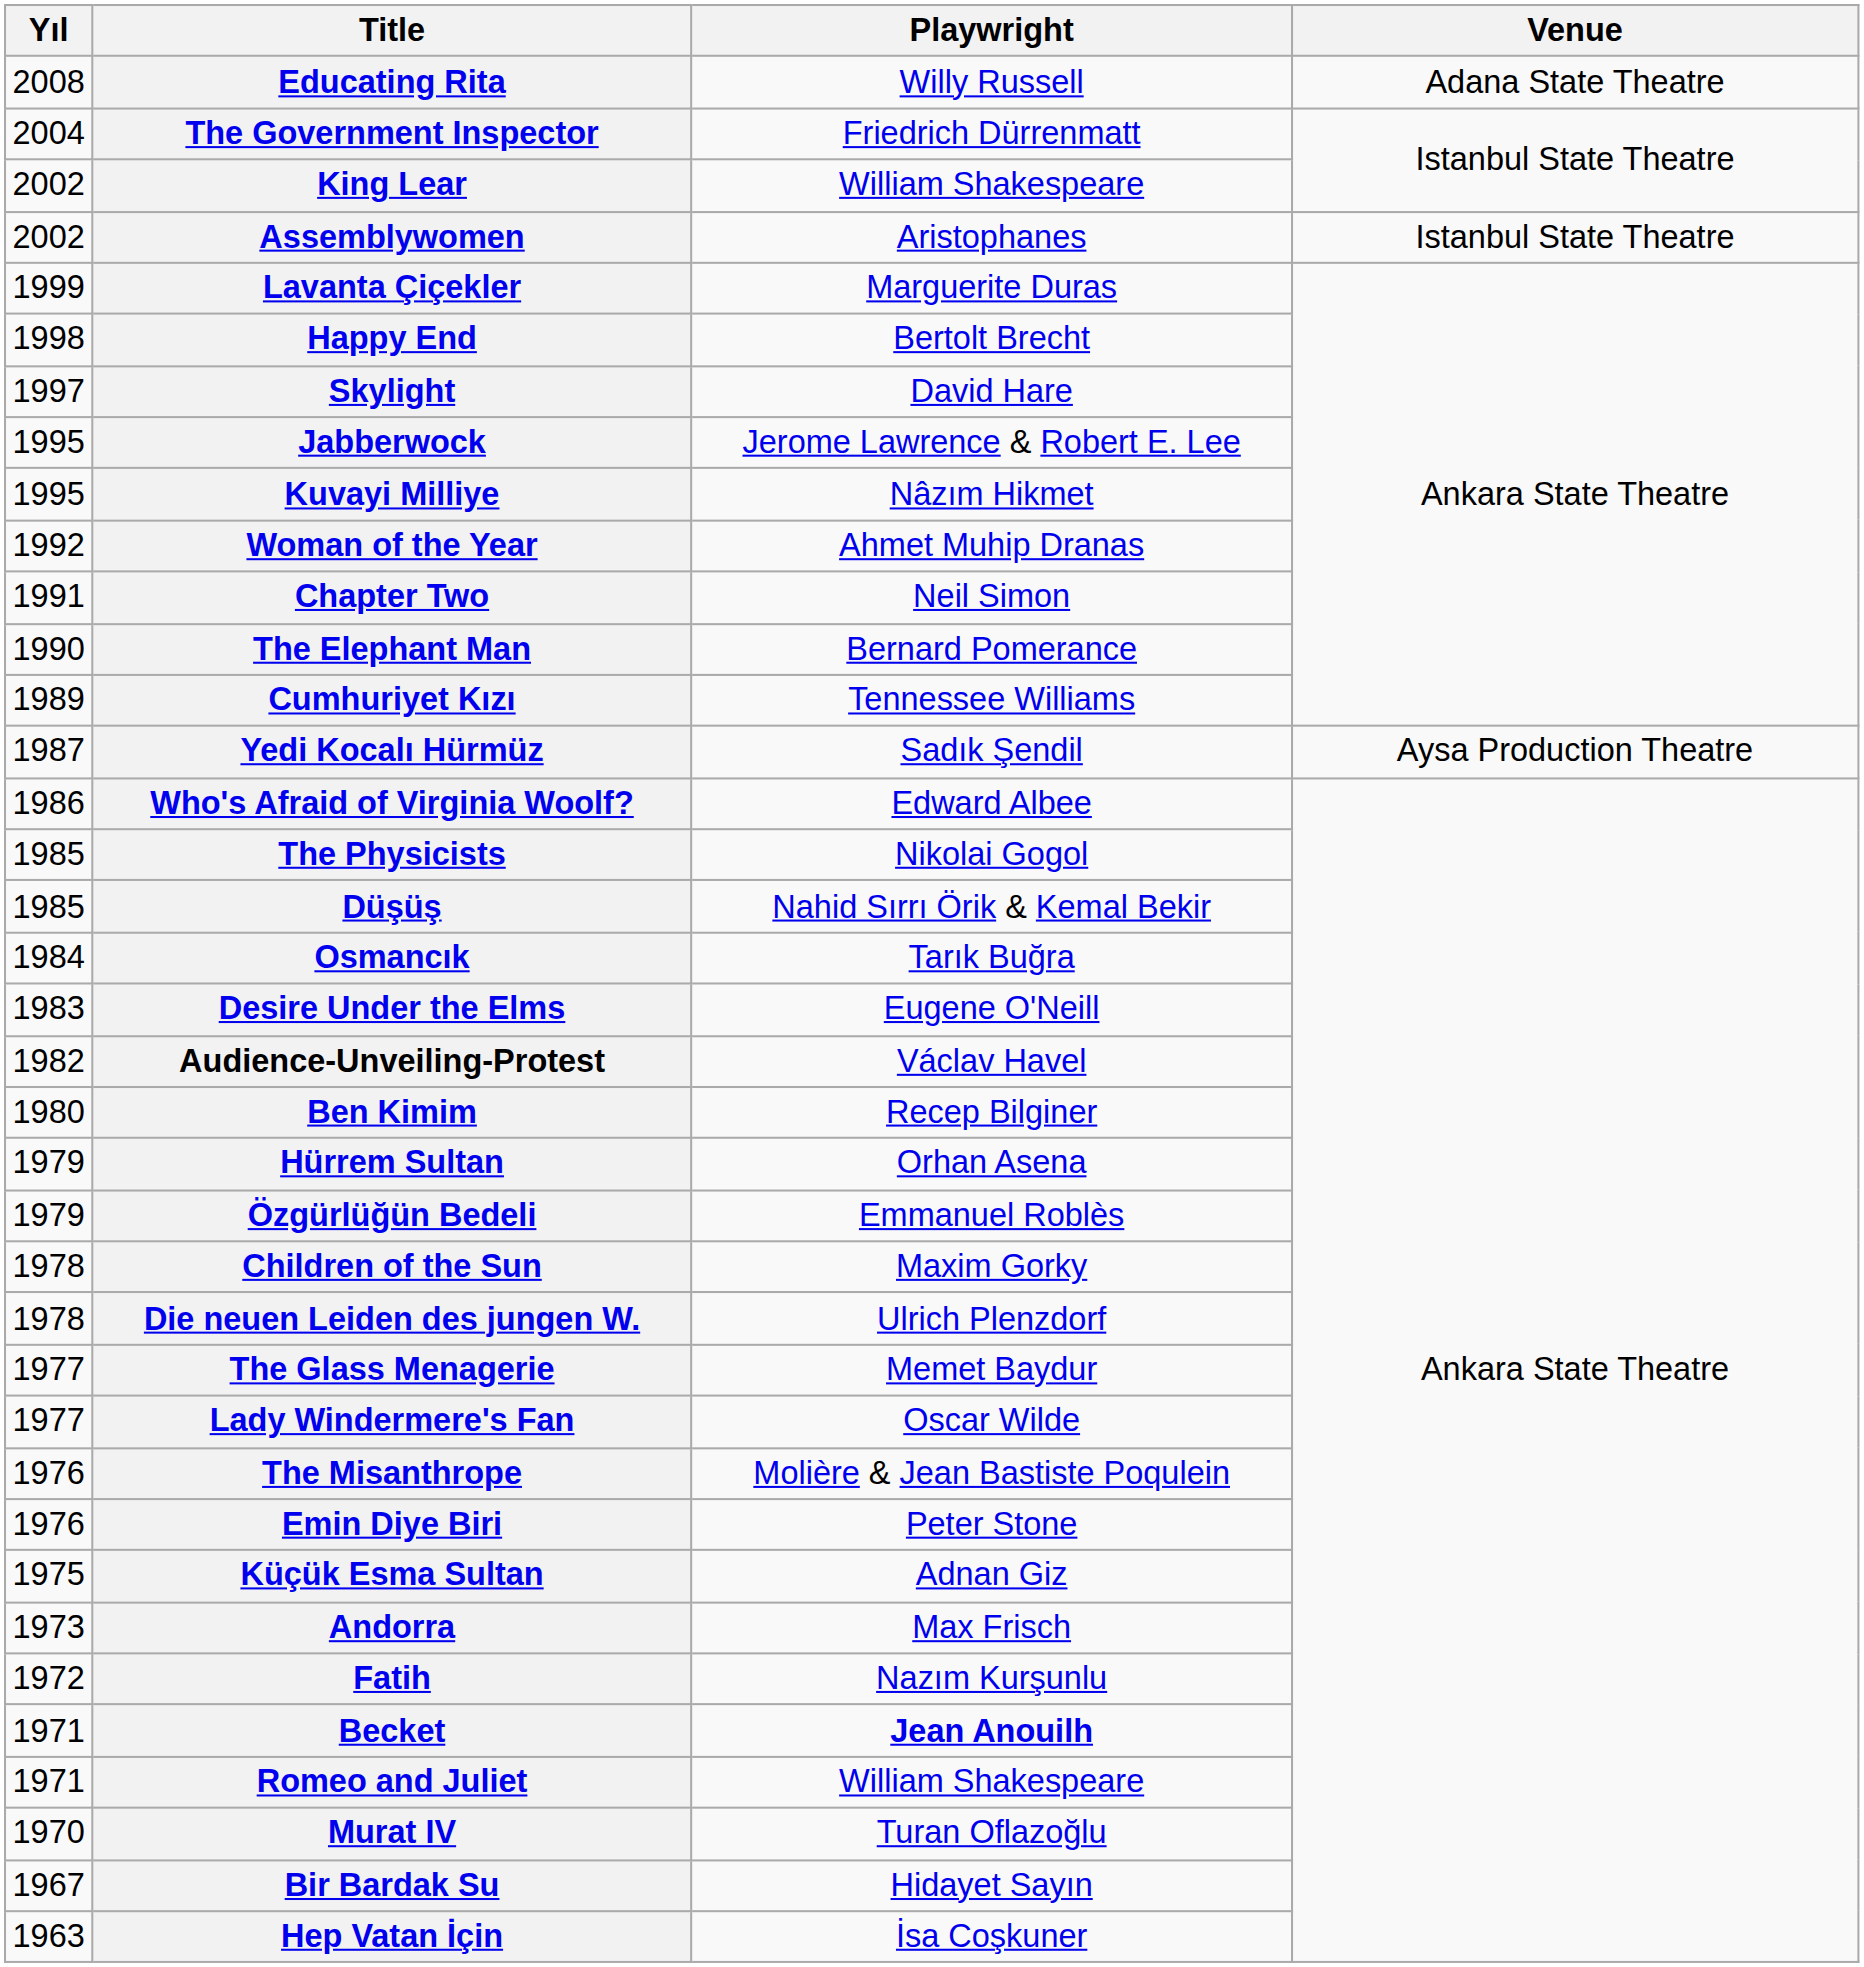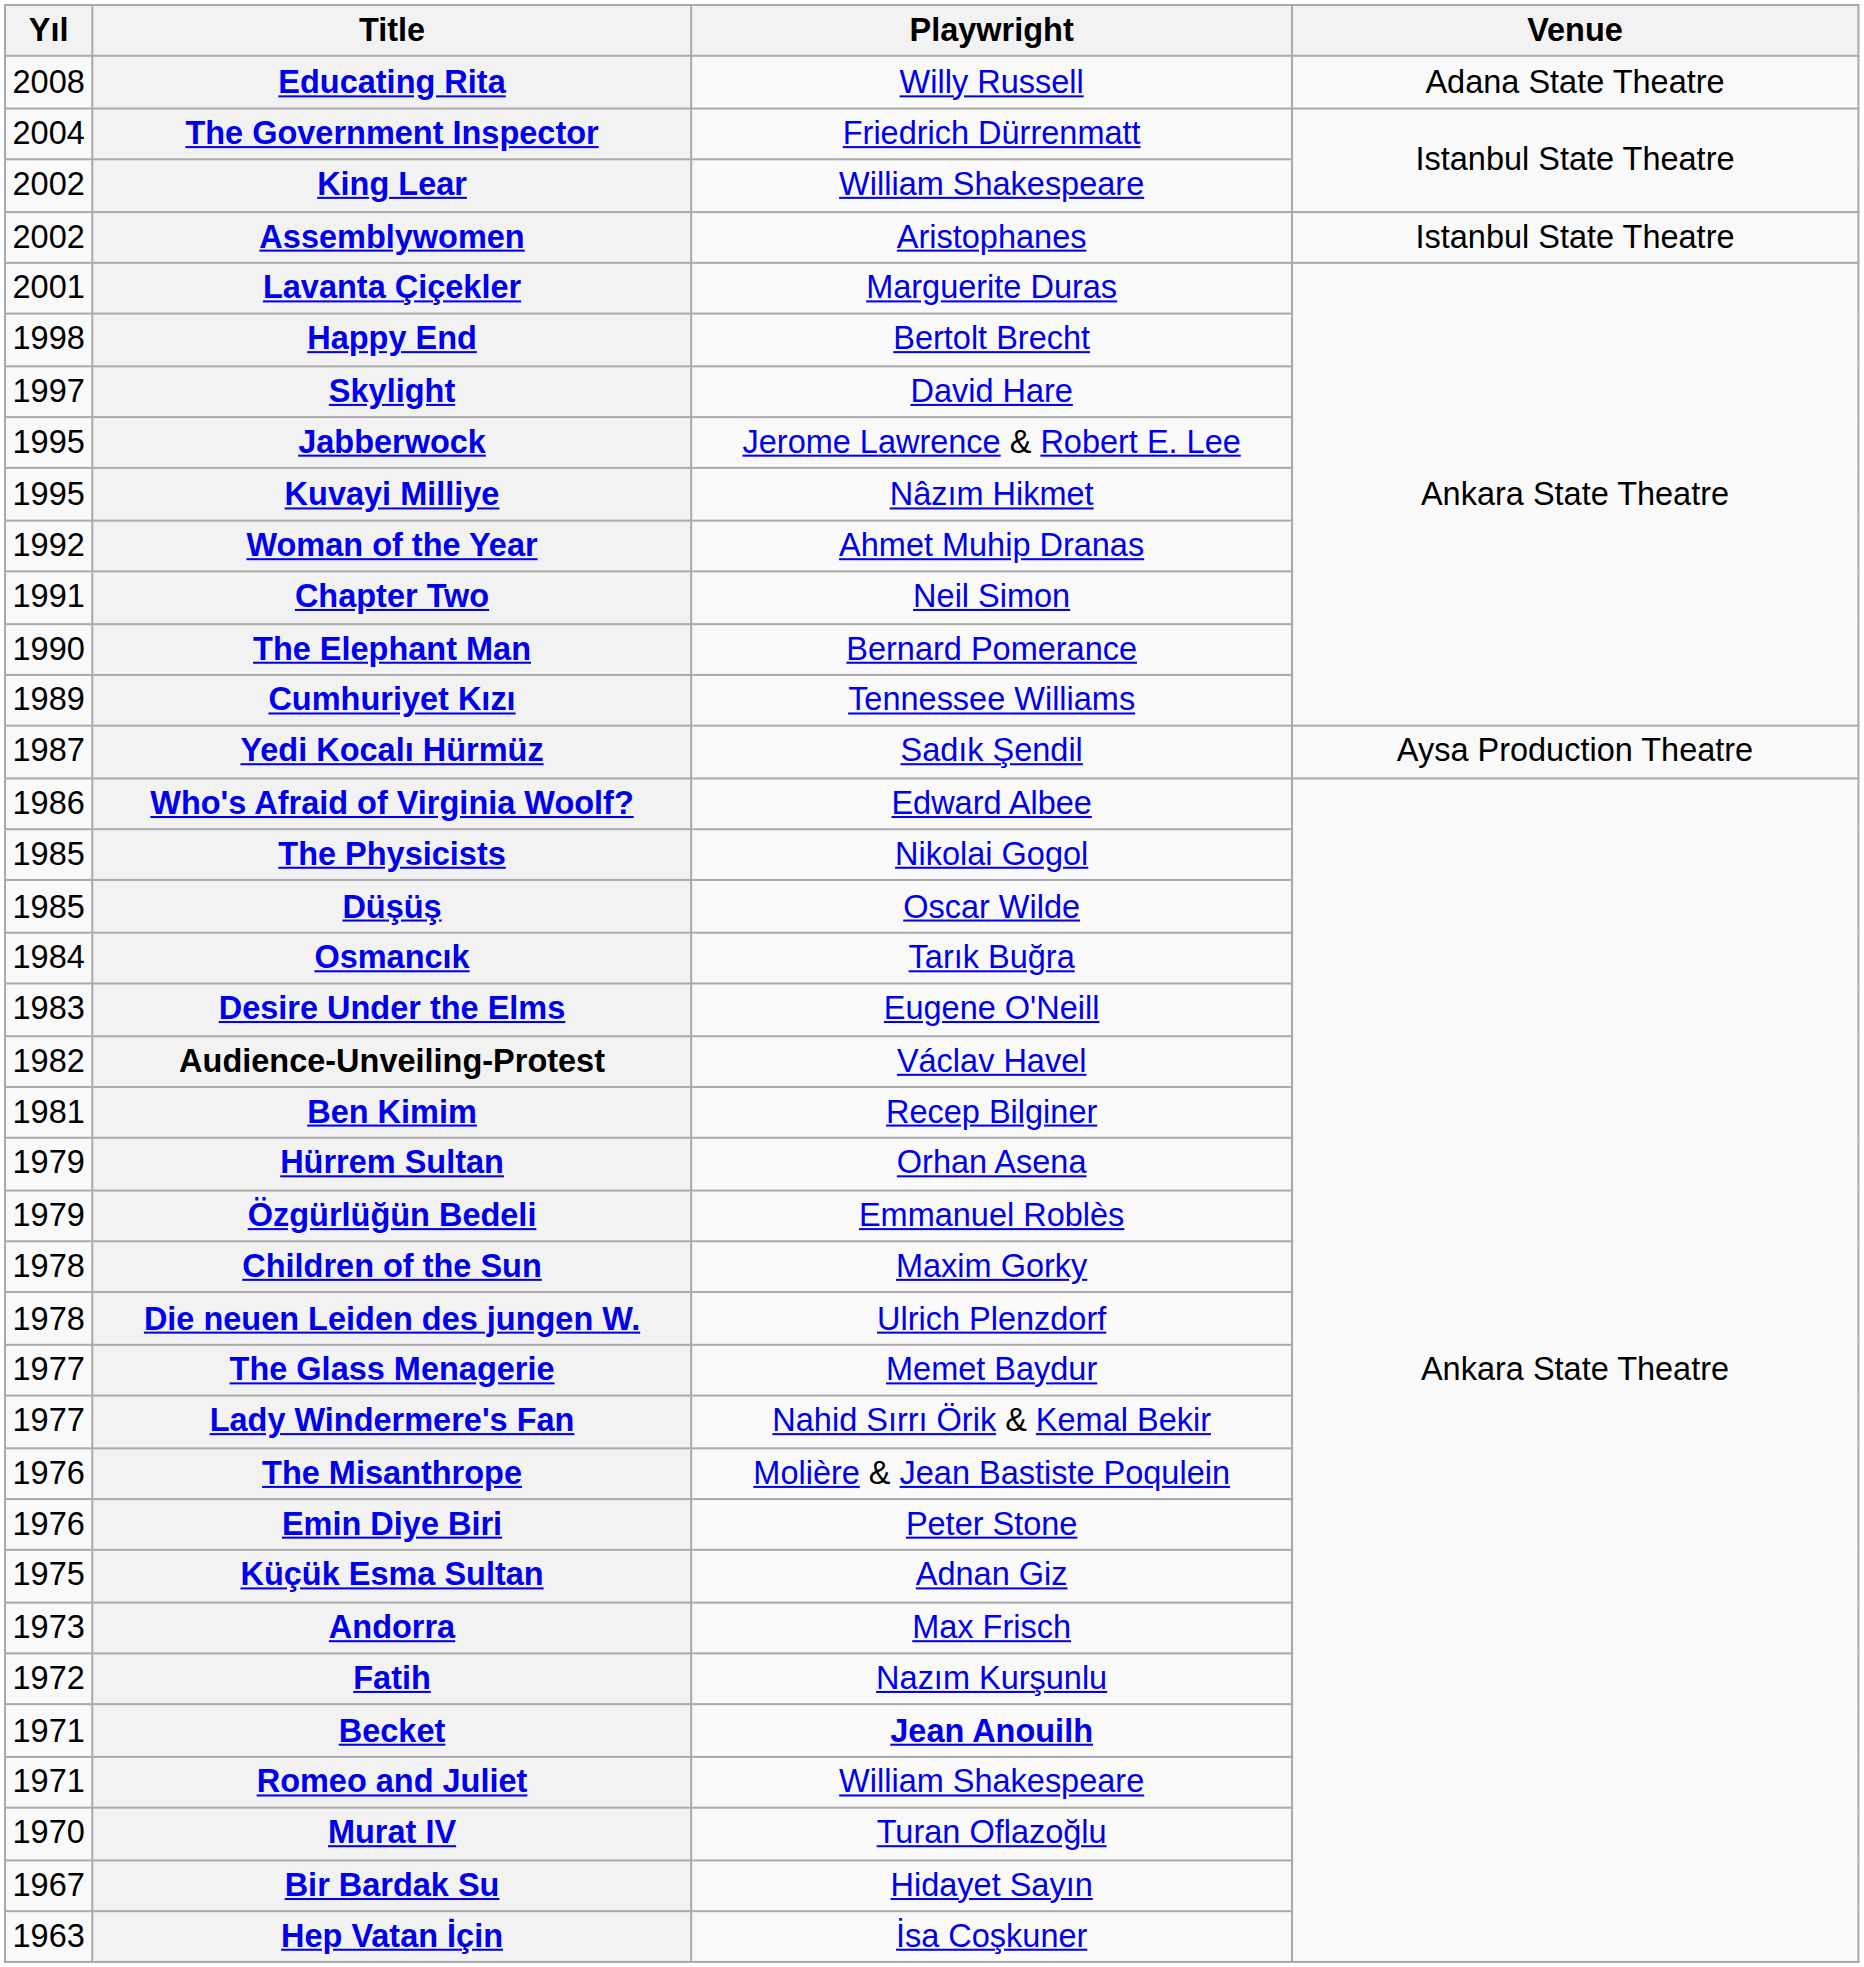 <table class="wikitable sortable plainrowheaders" style="text-align: center;">
 <tr>
 <th scope="col">Yıl</th>
 <th scope="col" style="width: 18em;">Title</th>
 <th scope="col" style="width: 18em;">Playwright</th>
 <th scope="col" style="width: 17em;">Venue</th>
 </tr>
 <tr>
 <td>2008</td>
 <th scope="row"><a href='#'>Educating Rita</a></th>
 <td><a href='#'>Willy Russell</a></td>
 <td>Adana State Theatre</td>
 </tr>
 <tr>
 <td>2004</td>
 <th scope="row"><a href='#'>The Government Inspector</a></th>
 <td><a href='#'>Friedrich Dürrenmatt</a></td>
 <td rowspan="2">Istanbul State Theatre</td>
 </tr>
 <tr>
 <td>2002</td>
 <th scope="row"><a href='#'>King Lear</a></th>
 <td><a href='#'>William Shakespeare</a></td>
 </tr>
 <tr>
 <td>2002</td>
 <th scope="row"><a href='#'>Assemblywomen</a></th>
 <td><a href='#'>Aristophanes</a></td>
 <td>Istanbul State Theatre</td>
 </tr>
 <tr>
-<td>1999</td>
+<td>2001</td>
 <th scope="row"><a href='#'>Lavanta Çiçekler</a></th>
 <td><a href='#'>Marguerite Duras</a></td>
 <td rowspan="9">Ankara State Theatre</td>
 </tr>
 <tr>
 <td>1998</td>
 <th scope="row"><a href='#'>Happy End</a></th>
 <td><a href='#'>Bertolt Brecht</a></td>
 </tr>
 <tr>
 <td>1997</td>
 <th scope="row"><a href='#'>Skylight</a></th>
 <td><a href='#'>David Hare</a></td>
 </tr>
 <tr>
 <td>1995</td>
 <th scope="row"><a href='#'>Jabberwock</a></th>
 <td><a href='#'>Jerome Lawrence</a> & <a href='#'>Robert E. Lee</a></td>
 </tr>
 <tr>
 <td>1995</td>
 <th scope="row"><a href='#'>Kuvayi Milliye</a></th>
 <td><a href='#'>Nâzım Hikmet</a></td>
 </tr>
 <tr>
 <td>1992</td>
 <th scope="row"><a href='#'>Woman of the Year</a></th>
 <td><a href='#'>Ahmet Muhip Dranas</a></td>
 </tr>
 <tr>
 <td>1991</td>
 <th scope="row"><a href='#'>Chapter Two</a></th>
 <td><a href='#'>Neil Simon</a></td>
 </tr>
 <tr>
 <td>1990</td>
 <th scope="row"><a href='#'>The Elephant Man</a></th>
 <td><a href='#'>Bernard Pomerance</a></td>
 </tr>
 <tr>
 <td>1989</td>
 <th scope="row"><a href='#'>Cumhuriyet Kızı</a></th>
 <td><a href='#'>Tennessee Williams</a></td>
 </tr>
 <tr>
 <td>1987</td>
 <th scope="row"><a href='#'>Yedi Kocalı Hürmüz</a></th>
 <td><a href='#'>Sadık Şendil</a></td>
 <td>Aysa Production Theatre</td>
 </tr>
 <tr>
 <td>1986</td>
 <th scope="row"><a href='#'>Who's Afraid of Virginia Woolf?</a></th>
 <td><a href='#'>Edward Albee</a></td>
 <td rowspan="23">Ankara State Theatre</td>
 </tr>
 <tr>
 <td>1985</td>
 <th scope="row"><a href='#'>The Physicists</a></th>
 <td><a href='#'>Nikolai Gogol</a></td>
 </tr>
 <tr>
 <td>1985</td>
 <th scope="row"><a href='#'>Düşüş</a></th>
-<td><a href='#'>Nahid Sırrı Örik</a> & <a href='#'>Kemal Bekir</a></td>
+<td><a href='#'>Oscar Wilde</a></td>
 </tr>
 <tr>
 <td>1984</td>
 <th scope="row"><a href='#'>Osmancık</a></th>
 <td><a href='#'>Tarık Buğra</a></td>
 </tr>
 <tr>
 <td>1983</td>
 <th scope="row"><a href='#'>Desire Under the Elms</a></th>
 <td><a href='#'>Eugene O'Neill</a></td>
 </tr>
 <tr>
 <td>1982</td>
 <th scope="row">Audience-Unveiling-Protest</th>
 <td><a href='#'>Václav Havel</a></td>
 </tr>
 <tr>
-<td>1980</td>
+<td>1981</td>
 <th scope="row"><a href='#'>Ben Kimim</a></th>
 <td><a href='#'>Recep Bilginer</a></td>
 </tr>
 <tr>
 <td>1979</td>
 <th scope="row"><a href='#'>Hürrem Sultan</a></th>
 <td><a href='#'>Orhan Asena</a></td>
 </tr>
 <tr>
 <td>1979</td>
 <th scope="row"><a href='#'>Özgürlüğün Bedeli</a></th>
 <td><a href='#'>Emmanuel Roblès</a></td>
 </tr>
 <tr>
 <td>1978</td>
 <th scope="row"><a href='#'>Children of the Sun</a></th>
 <td><a href='#'>Maxim Gorky</a></td>
 </tr>
 <tr>
 <td>1978</td>
 <th scope="row"><a href='#'>Die neuen Leiden des jungen W.</a></th>
 <td><a href='#'>Ulrich Plenzdorf</a></td>
 </tr>
 <tr>
 <td>1977</td>
 <th scope="row"><a href='#'>The Glass Menagerie</a></th>
 <td><a href='#'>Memet Baydur</a></td>
 </tr>
 <tr>
 <td>1977</td>
 <th scope="row"><a href='#'>Lady Windermere's Fan</a></th>
-<td><a href='#'>Oscar Wilde</a></td>
+<td><a href='#'>Nahid Sırrı Örik</a> & <a href='#'>Kemal Bekir</a></td>
 </tr>
 <tr>
 <td>1976</td>
 <th scope="row"><a href='#'>The Misanthrope</a></th>
 <td><a href='#'>Molière</a> & <a href='#'>Jean Bastiste Poqulein</a></td>
 </tr>
 <tr>
 <td>1976</td>
 <th scope="row"><a href='#'>Emin Diye Biri</a></th>
 <td><a href='#'>Peter Stone</a></td>
 </tr>
 <tr>
 <td>1975</td>
 <th scope="row"><a href='#'>Küçük Esma Sultan</a></th>
 <td><a href='#'>Adnan Giz</a></td>
 </tr>
 <tr>
 <td>1973</td>
 <th scope="row"><a href='#'>Andorra</a></th>
 <td><a href='#'>Max Frisch</a></td>
 </tr>
 <tr>
 <td>1972</td>
 <th scope="row"><a href='#'>Fatih</a></th>
 <td><a href='#'>Nazım Kurşunlu</a></td>
 </tr>
 <tr>
 <td>1971</td>
 <th scope="row"><a href='#'>Becket</a></th>
 <td><strong><a href='#'>Jean Anouilh</a></strong></td>
 </tr>
 <tr>
 <td>1971</td>
 <th scope="row"><a href='#'>Romeo and Juliet</a></th>
 <td><a href='#'>William Shakespeare</a></td>
 </tr>
 <tr>
 <td>1970</td>
 <th scope="row"><a href='#'>Murat IV</a></th>
 <td><a href='#'>Turan Oflazoğlu</a></td>
 </tr>
 <tr>
 <td>1967</td>
 <th scope="row"><a href='#'>Bir Bardak Su</a></th>
 <td><a href='#'>Hidayet Sayın</a></td>
 </tr>
 <tr>
 <td>1963</td>
 <th scope="row"><a href='#'>Hep Vatan İçin</a></th>
 <td><a href='#'>İsa Coşkuner</a></td>
 </tr>
 </table>
